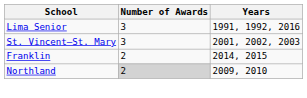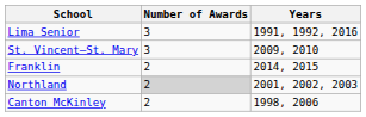 <table class="wikitable sortable">
 <tr>
 <th>School</th>
 <th>Number of Awards</th>
 <th>Years</th>
 </tr>
 <tr>
 <td><a href='#'>Lima Senior</a></td>
 <td>3</td>
 <td>1991, 1992, 2016</td>
 </tr>
 <tr>
 <td><a href='#'>St. Vincent–St. Mary</a></td>
 <td>3</td>
-<td>2001, 2002, 2003</td>
+<td>2009, 2010</td>
 </tr>
 <tr>
 <td><a href='#'>Franklin</a></td>
 <td>2</td>
 <td>2014, 2015</td>
 </tr>
 <tr>
 <td><a href='#'>Northland</a></td>
 <td style="background: lightgrey;">2</td>
-<td>2009, 2010</td>
+<td>2001, 2002, 2003</td>
+</tr>
+<tr>
+<td><a href='#'>Canton McKinley</a></td>
+<td>2</td>
+<td>1998, 2006</td>
 </tr>
 </table>
